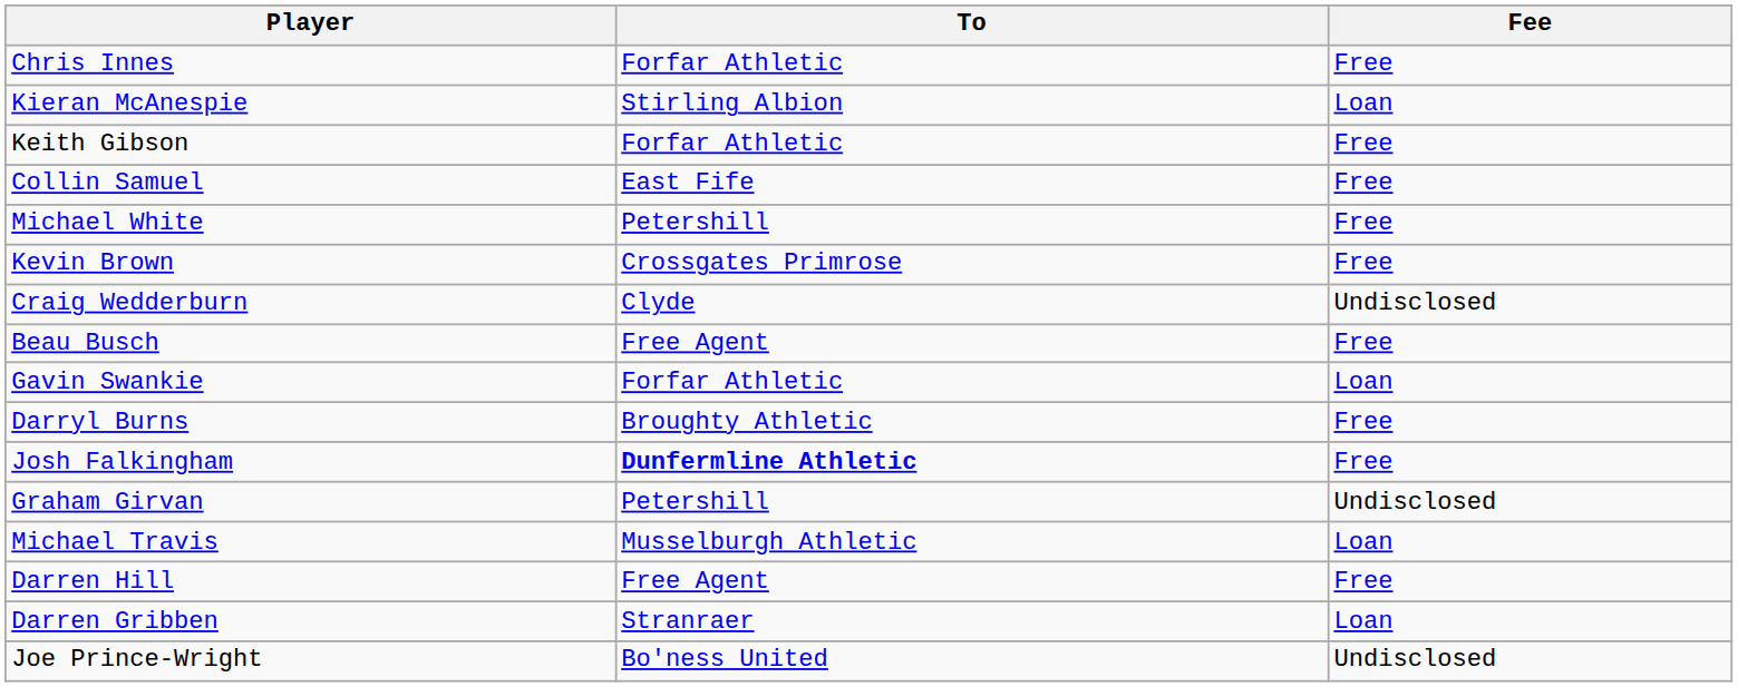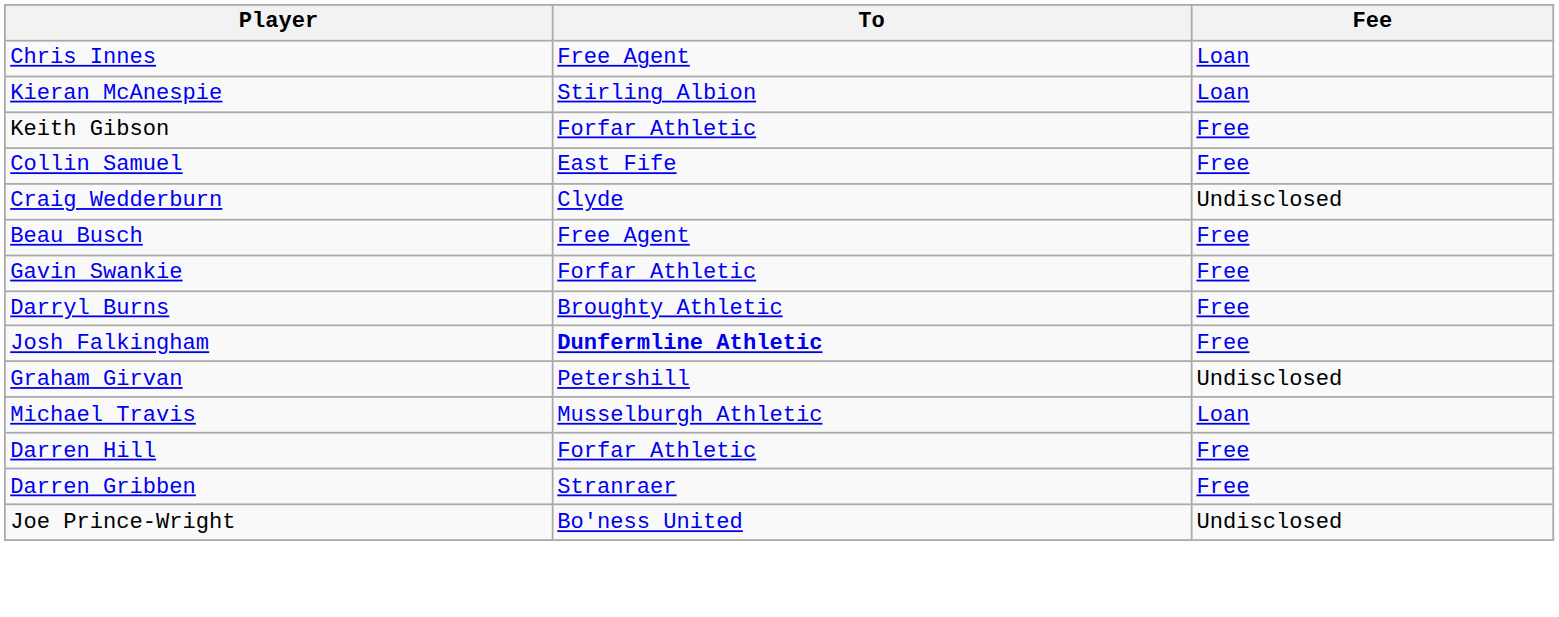 <table class="wikitable" style="text-align:center; font-size:95%;width:98%; text-align:left">
 <tr>
 <th>Player</th>
 <th>To</th>
 <th>Fee</th>
 </tr>
 <tr>
 <td> <a href='#'>Chris Innes</a></td>
-<td> <a href='#'>Forfar Athletic</a></td>
-<td><a href='#'>Free</a></td>
+<td><a href='#'>Free Agent</a></td>
+<td><a href='#'>Loan</a></td>
 </tr>
 <tr>
 <td> <a href='#'>Kieran McAnespie</a></td>
 <td> <a href='#'>Stirling Albion</a></td>
 <td><a href='#'>Loan</a></td>
 </tr>
 <tr>
 <td> Keith Gibson</td>
 <td> <a href='#'>Forfar Athletic</a></td>
 <td><a href='#'>Free</a></td>
 </tr>
 <tr>
 <td> <a href='#'>Collin Samuel</a></td>
 <td> <a href='#'>East Fife</a></td>
 <td><a href='#'>Free</a></td>
 </tr>
 <tr>
-<td> <a href='#'>Michael White</a></td>
-<td> <a href='#'>Petershill</a></td>
-<td><a href='#'>Free</a></td>
-</tr>
-<tr>
-<td> <a href='#'>Kevin Brown</a></td>
-<td> <a href='#'>Crossgates Primrose</a></td>
-<td><a href='#'>Free</a></td>
-</tr>
-<tr>
 <td> <a href='#'>Craig Wedderburn</a></td>
 <td> <a href='#'>Clyde</a></td>
 <td>Undisclosed</td>
 </tr>
 <tr>
 <td> <a href='#'>Beau Busch</a></td>
 <td><a href='#'>Free Agent</a></td>
 <td><a href='#'>Free</a></td>
 </tr>
 <tr>
 <td> <a href='#'>Gavin Swankie</a></td>
 <td> <a href='#'>Forfar Athletic</a></td>
-<td><a href='#'>Loan</a></td>
+<td><a href='#'>Free</a></td>
 </tr>
 <tr>
 <td> <a href='#'>Darryl Burns</a></td>
 <td> <a href='#'>Broughty Athletic</a></td>
 <td><a href='#'>Free</a></td>
 </tr>
 <tr>
 <td> <a href='#'>Josh Falkingham</a></td>
 <td><strong> <a href='#'>Dunfermline Athletic</a></strong></td>
 <td><a href='#'>Free</a></td>
 </tr>
 <tr>
 <td> <a href='#'>Graham Girvan</a></td>
 <td> <a href='#'>Petershill</a></td>
 <td>Undisclosed</td>
 </tr>
 <tr>
 <td> <a href='#'>Michael Travis</a></td>
 <td> <a href='#'>Musselburgh Athletic</a></td>
 <td><a href='#'>Loan</a></td>
 </tr>
 <tr>
 <td> <a href='#'>Darren Hill</a></td>
-<td><a href='#'>Free Agent</a></td>
+<td> <a href='#'>Forfar Athletic</a></td>
 <td><a href='#'>Free</a></td>
 </tr>
 <tr>
 <td> <a href='#'>Darren Gribben</a></td>
 <td> <a href='#'>Stranraer</a></td>
-<td><a href='#'>Loan</a></td>
+<td><a href='#'>Free</a></td>
 </tr>
 <tr>
 <td> Joe Prince-Wright</td>
 <td> <a href='#'>Bo'ness United</a></td>
 <td>Undisclosed</td>
 </tr>
 </table>
